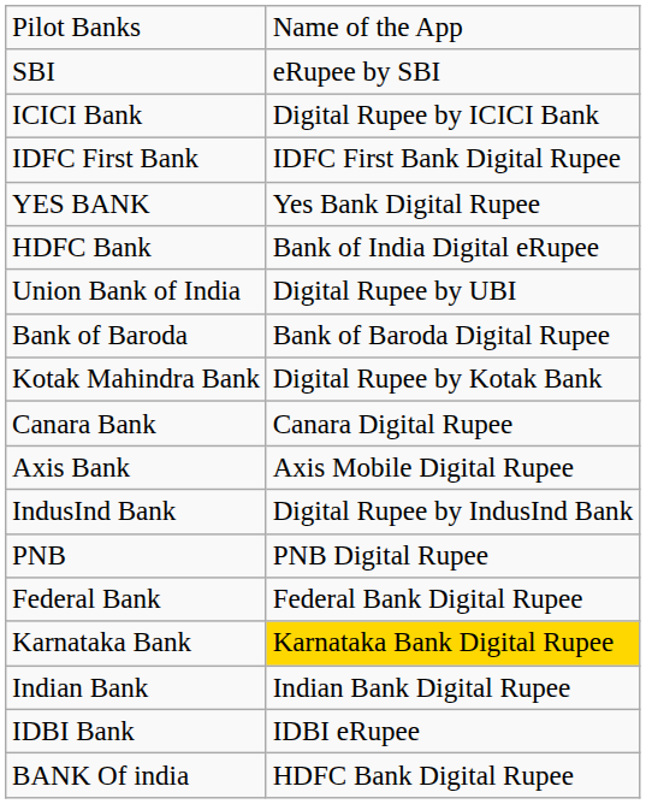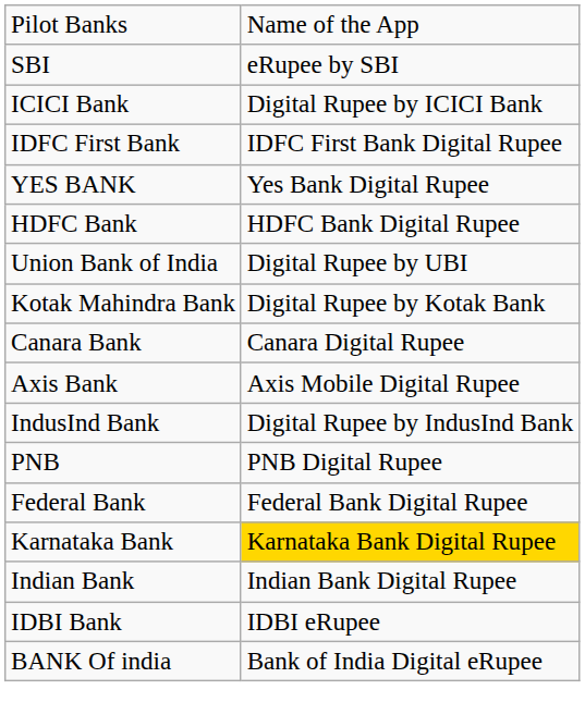 <table class="wikitable">
 <tr>
 <td>Pilot Banks</td>
 <td>Name of the App</td>
 </tr>
 <tr>
 <td>SBI</td>
 <td>eRupee by SBI</td>
 </tr>
 <tr>
 <td>ICICI Bank</td>
 <td>Digital Rupee by ICICI Bank</td>
 </tr>
 <tr>
 <td>IDFC First Bank</td>
 <td>IDFC First Bank Digital Rupee</td>
 </tr>
 <tr>
 <td>YES BANK</td>
 <td>Yes Bank Digital Rupee</td>
 </tr>
 <tr>
 <td>HDFC Bank</td>
-<td>Bank of India Digital eRupee</td>
+<td>HDFC Bank Digital Rupee</td>
 </tr>
 <tr>
 <td>Union Bank of India</td>
 <td>Digital Rupee by UBI</td>
-</tr>
-<tr>
-<td>Bank of Baroda</td>
-<td>Bank of Baroda Digital Rupee</td>
 </tr>
 <tr>
 <td>Kotak Mahindra Bank</td>
 <td>Digital Rupee by Kotak Bank</td>
 </tr>
 <tr>
 <td>Canara Bank</td>
 <td>Canara Digital Rupee</td>
 </tr>
 <tr>
 <td>Axis Bank</td>
 <td>Axis Mobile Digital Rupee</td>
 </tr>
 <tr>
 <td>IndusInd Bank</td>
 <td>Digital Rupee by IndusInd Bank</td>
 </tr>
 <tr>
 <td>PNB</td>
 <td>PNB Digital Rupee</td>
 </tr>
 <tr>
 <td>Federal Bank</td>
 <td>Federal Bank Digital Rupee</td>
 </tr>
 <tr>
 <td>Karnataka Bank</td>
 <td style="background: gold;">Karnataka Bank Digital Rupee</td>
 </tr>
 <tr>
 <td>Indian Bank</td>
 <td>Indian Bank Digital Rupee</td>
 </tr>
 <tr>
 <td>IDBI Bank</td>
 <td>IDBI eRupee</td>
 </tr>
 <tr>
 <td>BANK Of india</td>
-<td>HDFC Bank Digital Rupee</td>
+<td>Bank of India Digital eRupee</td>
 </tr>
 </table>
